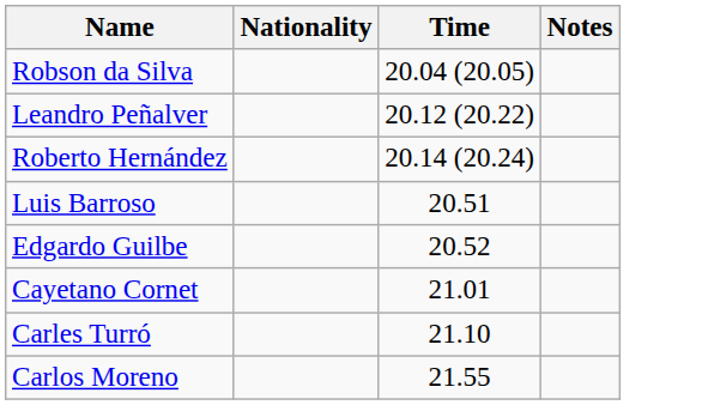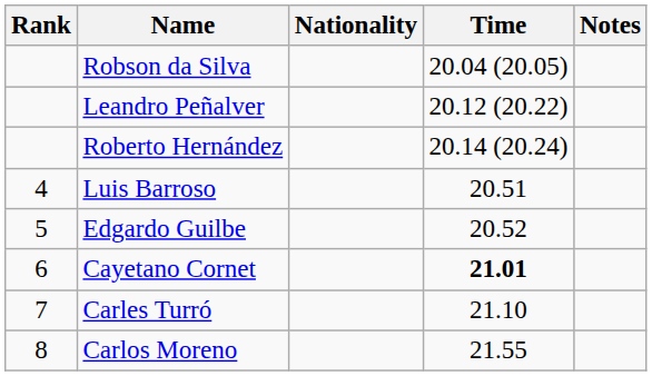 <table class="wikitable sortable" style="text-align:center">
 <tr>
+<th>Rank</th>
 <th>Name</th>
 <th>Nationality</th>
 <th>Time</th>
 <th>Notes</th>
 </tr>
 <tr>
+<td align=center></td>
 <td align=left><a href='#'>Robson da Silva</a></td>
 <td align=left></td>
 <td>20.04 (20.05)</td>
 <td></td>
 </tr>
 <tr>
+<td align=center></td>
 <td align=left><a href='#'>Leandro Peñalver</a></td>
 <td align=left></td>
 <td>20.12 (20.22)</td>
 <td></td>
 </tr>
 <tr>
+<td align=center></td>
 <td align=left><a href='#'>Roberto Hernández</a></td>
 <td align=left></td>
 <td>20.14 (20.24)</td>
 <td></td>
 </tr>
 <tr>
+<td align=center>4</td>
 <td align=left><a href='#'>Luis Barroso</a></td>
 <td align=left></td>
 <td>20.51</td>
 <td></td>
 </tr>
 <tr>
+<td align=center>5</td>
 <td align=left><a href='#'>Edgardo Guilbe</a></td>
 <td align=left></td>
 <td>20.52</td>
 <td></td>
 </tr>
 <tr>
+<td align=center>6</td>
 <td align=left><a href='#'>Cayetano Cornet</a></td>
 <td align=left></td>
-<td>21.01</td>
+<td><strong>21.01</strong></td>
 <td></td>
 </tr>
 <tr>
+<td align=center>7</td>
 <td align=left><a href='#'>Carles Turró</a></td>
 <td align=left></td>
 <td>21.10</td>
 <td></td>
 </tr>
 <tr>
+<td align=center>8</td>
 <td align=left><a href='#'>Carlos Moreno</a></td>
 <td align=left></td>
 <td>21.55</td>
 <td></td>
 </tr>
 </table>
